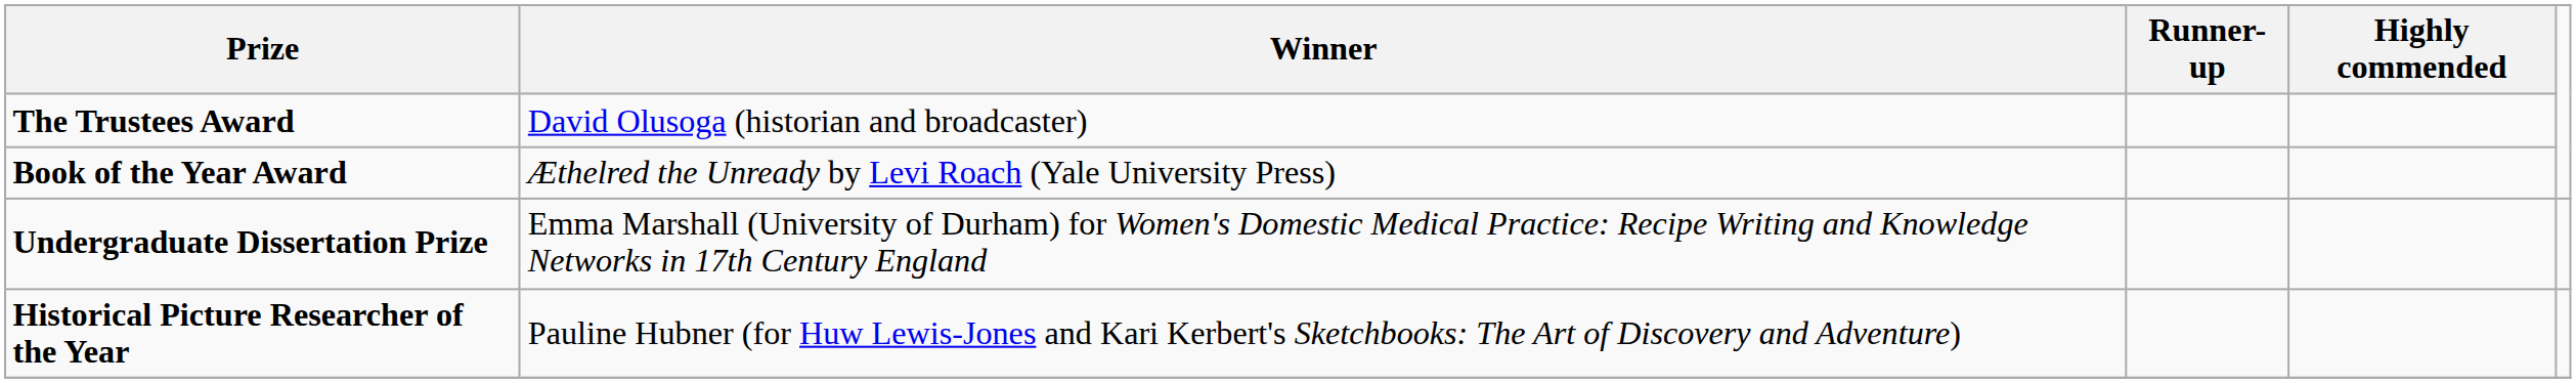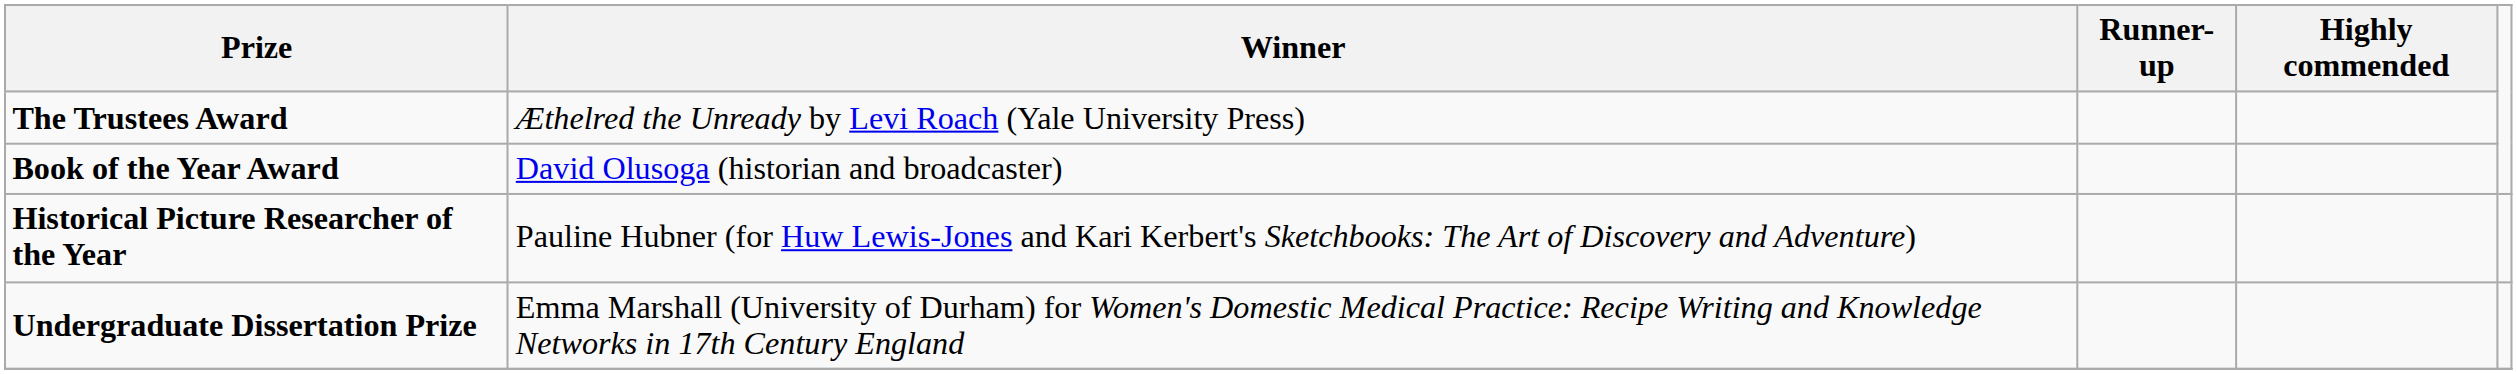 <table class="wikitable">
 <tr>
 <th>Prize</th>
 <th>Winner</th>
 <th>Runner-up</th>
 <th>Highly commended</th>
 </tr>
 <tr>
 <td><strong>The Trustees Award</strong></td>
+<td><em>Æthelred the Unready</em> by <a href='#'>Levi Roach</a> (Yale University Press)</td>
+<td></td>
+<td></td>
+</tr>
+<tr>
+<td><strong>Book of the Year Award</strong></td>
 <td><a href='#'>David Olusoga</a> (historian and broadcaster)</td>
 <td></td>
 <td></td>
 </tr>
 <tr>
-<td><strong>Book of the Year Award</strong></td>
-<td><em>Æthelred the Unready</em> by <a href='#'>Levi Roach</a> (Yale University Press)</td>
+<td><strong>Historical Picture Researcher of the Year</strong></td>
+<td>Pauline Hubner (for <a href='#'>Huw Lewis-Jones</a> and Kari Kerbert's <em>Sketchbooks: The Art of Discovery and Adventure</em>)</td>
+<td></td>
 <td></td>
 <td></td>
 </tr>
 <tr>
 <td><strong>Undergraduate Dissertation Prize</strong></td>
 <td>Emma Marshall (University of Durham) for <em>Women's Domestic Medical Practice: Recipe Writing and Knowledge Networks in 17th Century England</em></td>
 <td></td>
 <td></td>
 <td></td>
 </tr>
 <tr>
-<td><strong>Historical Picture Researcher of the Year</strong></td>
-<td>Pauline Hubner (for <a href='#'>Huw Lewis-Jones</a> and Kari Kerbert's <em>Sketchbooks: The Art of Discovery and Adventure</em>)</td>
-<td></td>
-<td></td>
-<td></td>
-</tr>
-<tr>
 </tr>
 </table>
